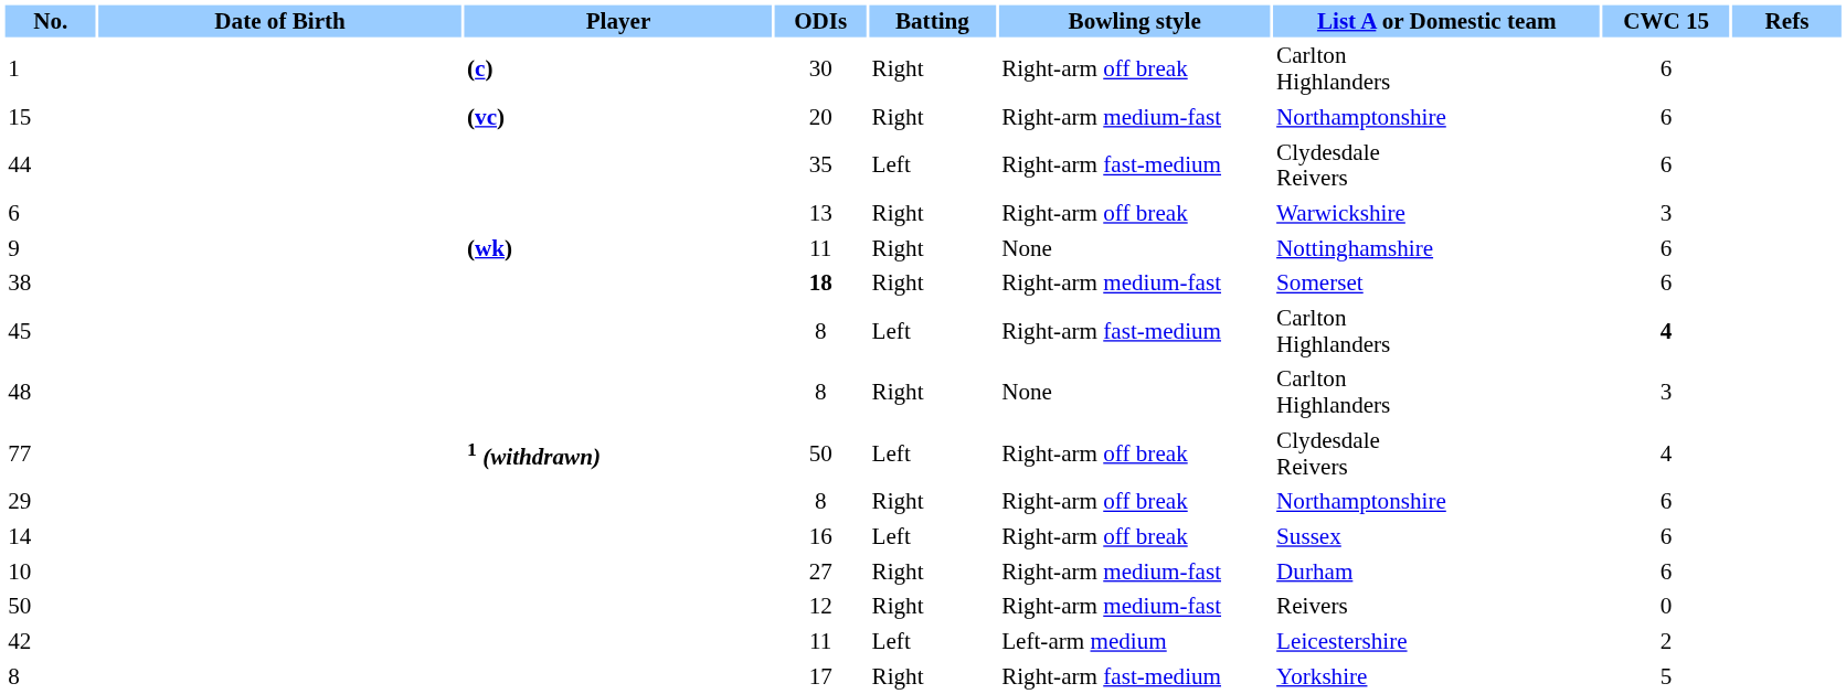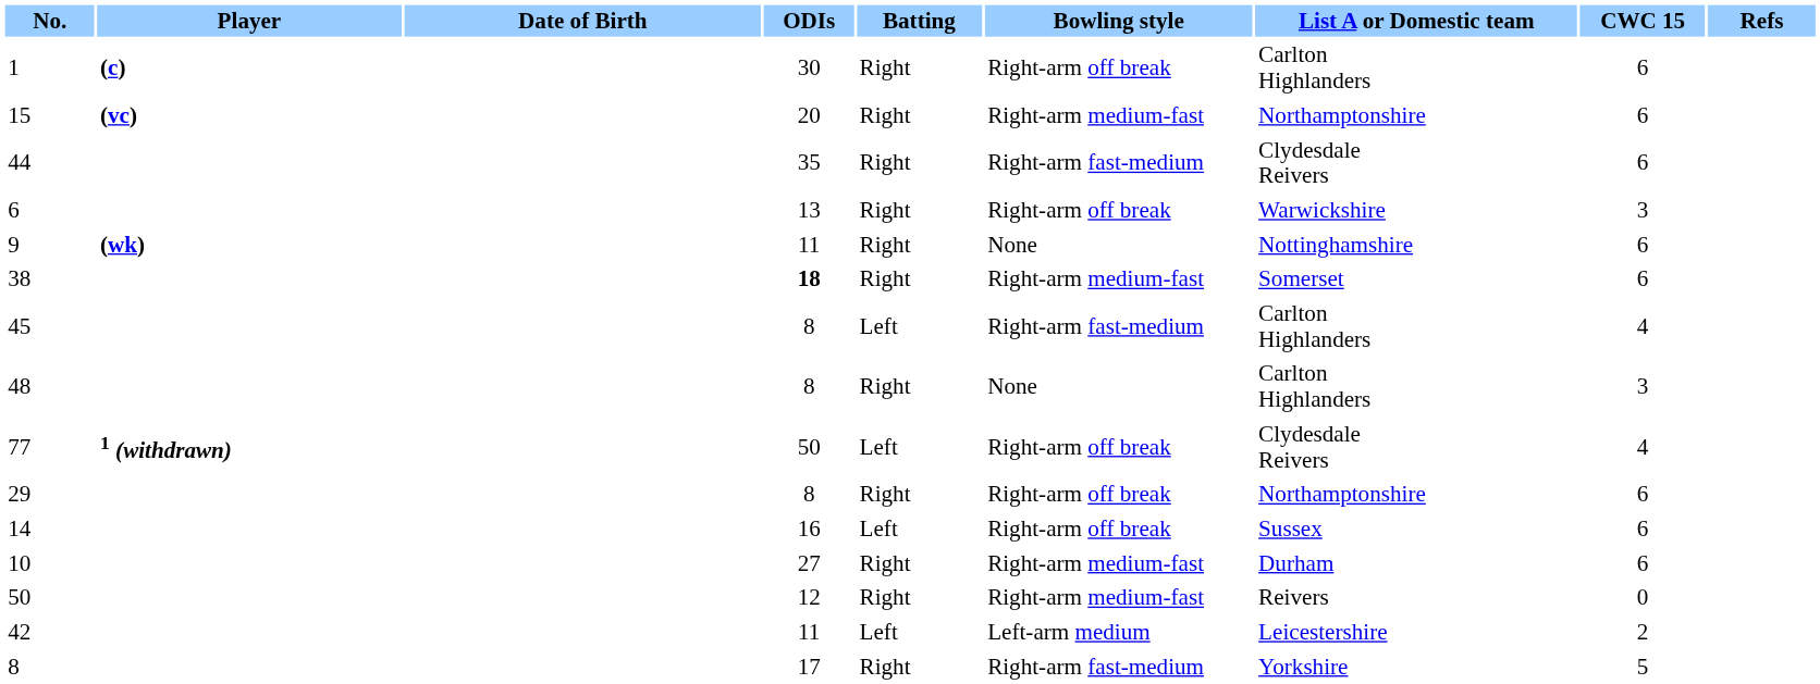 <table class="sortable plainrowheaders" style="width:100%;" border="0" cellspacing="2" cellpadding="2">
 <tr>
 <th style="background-color:#99ccff;" scope="col" width=5%>No.</th>
+<th style="background-color:#99ccff;" scope="col" width=17%>Player</th>
 <th style="background-color:#99ccff;" scope="col" width=20%>Date of Birth</th>
-<th style="background-color:#99ccff;" scope="col" width=17%>Player</th>
 <th style="background-color:#99ccff;" scope="col" width=5%>ODIs</th>
 <th style="background-color:#99ccff;" scope="col" width=7%>Batting</th>
 <th style="background-color:#99ccff;" scope="col" width=15%>Bowling style</th>
 <th style="background-color:#99ccff;" scope="col" width=18%><a href='#'>List A</a> or Domestic team</th>
 <th style="background-color:#99ccff;" scope="col" width=7%>CWC 15</th>
 <th style="background-color:#99ccff;" scope="col" width=6% class="unsortable">Refs</th>
 </tr>
 <tr>
 <td>1</td>
+<th scope="row" align="left"> (<a href='#'>c</a>)</th>
 <td></td>
-<th scope="row" align="left"> (<a href='#'>c</a>)</th>
 <td align="center">30</td>
 <td>Right</td>
 <td>Right-arm <a href='#'>off break</a></td>
 <td>Carlton <br> Highlanders</td>
 <td align="center">6</td>
 <td align="center"></td>
 </tr>
 <tr>
 <td>15</td>
+<th scope="row" align="left"> (<a href='#'>vc</a>)</th>
 <td></td>
-<th scope="row" align="left"> (<a href='#'>vc</a>)</th>
 <td align="center">20</td>
 <td>Right</td>
 <td>Right-arm <a href='#'>medium-fast</a></td>
 <td><a href='#'>Northamptonshire</a></td>
 <td align="center">6</td>
 <td align="center"></td>
 </tr>
 <tr>
 <td>44</td>
+<th scope="row" align="left"></th>
 <td></td>
-<th scope="row" align="left"></th>
 <td align="center">35</td>
-<td>Left</td>
+<td>Right</td>
 <td>Right-arm <a href='#'>fast-medium</a></td>
 <td>Clydesdale <br> Reivers</td>
 <td align="center">6</td>
 <td align="center"></td>
 </tr>
 <tr>
 <td>6</td>
+<th scope="row" align="left"></th>
 <td></td>
-<th scope="row" align="left"></th>
 <td align="center">13</td>
 <td>Right</td>
 <td>Right-arm <a href='#'>off break</a></td>
 <td><a href='#'>Warwickshire</a></td>
 <td align="center">3</td>
 <td align="center"></td>
 </tr>
 <tr>
 <td>9</td>
+<th scope="row" align="left"> (<a href='#'>wk</a>)</th>
 <td></td>
-<th scope="row" align="left"> (<a href='#'>wk</a>)</th>
 <td align="center">11</td>
 <td>Right</td>
 <td>None</td>
 <td><a href='#'>Nottinghamshire</a></td>
 <td align="center">6</td>
 <td align="center"></td>
 </tr>
 <tr>
 <td>38</td>
+<th scope="row" align="left"></th>
 <td></td>
-<th scope="row" align="left"></th>
 <td align="center"><strong>18</strong></td>
 <td>Right</td>
 <td>Right-arm <a href='#'>medium-fast</a></td>
 <td><a href='#'>Somerset</a></td>
 <td align="center">6</td>
 <td align="center"></td>
 </tr>
 <tr>
 <td>45</td>
+<th scope="row" align="left"></th>
 <td></td>
-<th scope="row" align="left"></th>
 <td align="center">8</td>
 <td>Left</td>
 <td>Right-arm <a href='#'>fast-medium</a></td>
 <td>Carlton <br> Highlanders</td>
-<td align="center"><strong>4</strong></td>
+<td align="center">4</td>
 <td align="center"></td>
 </tr>
 <tr>
 <td>48</td>
+<th scope="row" align="left"></th>
 <td></td>
-<th scope="row" align="left"></th>
 <td align="center">8</td>
 <td>Right</td>
 <td>None</td>
 <td>Carlton <br> Highlanders</td>
 <td align="center">3</td>
 <td align="center"></td>
 </tr>
 <tr>
 <td>77</td>
+<th scope="row" align="left"><sup>1</sup> <em>(withdrawn)</em></th>
 <td></td>
-<th scope="row" align="left"><sup>1</sup> <em>(withdrawn)</em></th>
 <td align="center">50</td>
 <td>Left</td>
 <td>Right-arm <a href='#'>off break</a></td>
 <td>Clydesdale <br> Reivers</td>
 <td align="center">4</td>
 <td align="center"></td>
 </tr>
 <tr>
 <td>29</td>
+<th scope="row" align="left"></th>
 <td></td>
-<th scope="row" align="left"></th>
 <td align="center">8</td>
 <td>Right</td>
 <td>Right-arm <a href='#'>off break</a></td>
 <td><a href='#'>Northamptonshire</a></td>
 <td align="center">6</td>
 <td align="center"></td>
 </tr>
 <tr>
 <td>14</td>
+<th scope="row" align="left"></th>
 <td></td>
-<th scope="row" align="left"></th>
 <td align="center">16</td>
 <td>Left</td>
 <td>Right-arm <a href='#'>off break</a></td>
 <td><a href='#'>Sussex</a></td>
 <td align="center">6</td>
 <td align="center"></td>
 </tr>
 <tr>
 <td>10</td>
+<th scope="row" align="left"></th>
 <td></td>
-<th scope="row" align="left"></th>
 <td align="center">27</td>
 <td>Right</td>
 <td>Right-arm <a href='#'>medium-fast</a></td>
 <td><a href='#'>Durham</a></td>
 <td align="center">6</td>
 <td align="center"></td>
 </tr>
 <tr>
 <td>50</td>
+<th scope="row" align="left"></th>
 <td></td>
-<th scope="row" align="left"></th>
 <td align="center">12</td>
 <td>Right</td>
 <td>Right-arm <a href='#'>medium-fast</a></td>
 <td>Reivers</td>
 <td align="center">0</td>
 <td align="center"></td>
 </tr>
 <tr>
 <td>42</td>
+<th scope="row" align="left"></th>
 <td></td>
-<th scope="row" align="left"></th>
 <td align="center">11</td>
 <td>Left</td>
 <td>Left-arm <a href='#'>medium</a></td>
 <td><a href='#'>Leicestershire</a></td>
 <td align="center">2</td>
 <td align="center"></td>
 </tr>
 <tr>
 <td>8</td>
+<th scope="row" align="left"></th>
 <td></td>
-<th scope="row" align="left"></th>
 <td align="center">17</td>
 <td>Right</td>
 <td>Right-arm <a href='#'>fast-medium</a></td>
 <td><a href='#'>Yorkshire</a></td>
 <td align="center">5</td>
 <td align="center"></td>
 </tr>
 </table>
